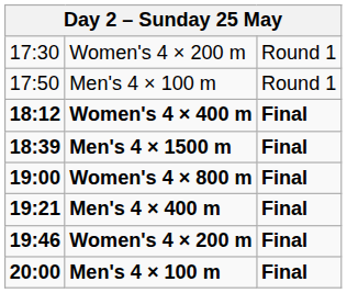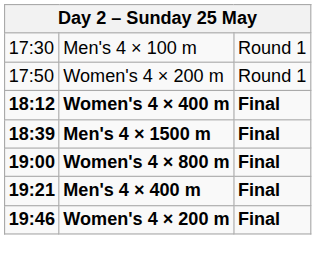 <table class="wikitable">
 <tr>
 <th colspan=3>Day 2 – Sunday 25 May</th>
 </tr>
 <tr>
 <td>17:30</td>
-<td>Women's 4 × 200 m</td>
+<td>Men's 4 × 100 m</td>
 <td>Round 1</td>
 </tr>
 <tr>
 <td>17:50</td>
-<td>Men's 4 × 100 m</td>
+<td>Women's 4 × 200 m</td>
 <td>Round 1</td>
 </tr>
 <tr>
 <td><strong>18:12</strong></td>
 <td><strong>Women's 4 × 400 m</strong></td>
 <td><strong>Final</strong></td>
 </tr>
 <tr>
 <td><strong>18:39</strong></td>
 <td><strong>Men's 4 × 1500 m</strong></td>
 <td><strong>Final</strong></td>
 </tr>
 <tr>
 <td><strong>19:00</strong></td>
 <td><strong>Women's 4 × 800 m</strong></td>
 <td><strong>Final</strong></td>
 </tr>
 <tr>
 <td><strong>19:21</strong></td>
 <td><strong>Men's 4 × 400 m</strong></td>
 <td><strong>Final</strong></td>
 </tr>
 <tr>
 <td><strong>19:46</strong></td>
 <td><strong>Women's 4 × 200 m</strong></td>
 <td><strong>Final</strong></td>
 </tr>
-<tr>
-<td><strong>20:00</strong></td>
-<td><strong>Men's 4 × 100 m</strong></td>
-<td><strong>Final</strong></td>
-</tr>
 </table>
